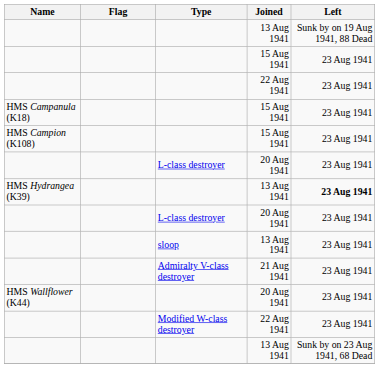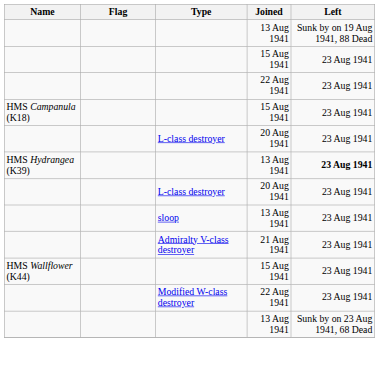 <table class="wikitable sortable">
 <tr>
 <th scope="col" width="150px">Name</th>
 <th scope="col" width="180px">Flag</th>
 <th width="200px">Type</th>
 <th width="80px">Joined</th>
 <th width="200px">Left</th>
 </tr>
 <tr>
 <td align="left"></td>
 <td align="left"></td>
 <td align="left"></td>
 <td align="right">13 Aug 1941</td>
 <td align="right">Sunk by  on 19 Aug 1941, 88 Dead</td>
 </tr>
 <tr>
 <td align="left"></td>
 <td align="left"></td>
 <td align="left"></td>
 <td align="right">15 Aug 1941</td>
 <td align="right">23 Aug 1941</td>
 </tr>
 <tr>
 <td align="left"></td>
 <td align="left"></td>
 <td align="left"></td>
 <td align="right">22 Aug 1941</td>
 <td align="right">23 Aug 1941</td>
 </tr>
 <tr>
 <td align="left">HMS <em>Campanula</em> (K18)</td>
-<td align="left"></td>
-<td align="left"></td>
-<td align="right">15 Aug 1941</td>
-<td align="right">23 Aug 1941</td>
-</tr>
-<tr>
-<td align="left">HMS <em>Campion</em> (K108)</td>
 <td align="left"></td>
 <td align="left"></td>
 <td align="right">15 Aug 1941</td>
 <td align="right">23 Aug 1941</td>
 </tr>
 <tr>
 <td align="left"></td>
 <td align="left"></td>
 <td align="left"><a href='#'>L-class destroyer</a></td>
 <td align="right">20 Aug 1941</td>
 <td align="right">23 Aug 1941</td>
 </tr>
 <tr>
 <td align="left">HMS <em>Hydrangea</em> (K39)</td>
 <td align="left"></td>
 <td align="left"></td>
 <td align="right">13 Aug 1941</td>
 <td align="right"><strong>23 Aug 1941</strong></td>
 </tr>
 <tr>
 <td align="left"></td>
 <td align="left"></td>
 <td align="left"><a href='#'>L-class destroyer</a></td>
 <td align="right">20 Aug 1941</td>
 <td align="right">23 Aug 1941</td>
 </tr>
 <tr>
 <td align="left"></td>
 <td align="left"></td>
 <td align="left"> <a href='#'>sloop</a></td>
 <td align="right">13 Aug 1941</td>
 <td align="right">23 Aug 1941</td>
 </tr>
 <tr>
 <td align="left"></td>
 <td align="left"></td>
 <td align="left"><a href='#'>Admiralty V-class</a> <a href='#'>destroyer</a></td>
 <td align="right">21 Aug 1941</td>
 <td align="right">23 Aug 1941</td>
 </tr>
 <tr>
 <td align="left">HMS <em>Wallflower</em> (K44)</td>
 <td align="left"></td>
 <td align="left"></td>
-<td align="right">20 Aug 1941</td>
+<td align="right">15 Aug 1941</td>
 <td align="right">23 Aug 1941</td>
 </tr>
 <tr>
 <td align="left"></td>
 <td align="left"></td>
 <td align="left"><a href='#'>Modified W-class</a> <a href='#'>destroyer</a></td>
 <td align="right">22 Aug 1941</td>
 <td align="right">23 Aug 1941</td>
 </tr>
 <tr>
 <td align="left"></td>
 <td align="left"></td>
 <td align="left"></td>
 <td align="right">13 Aug 1941</td>
 <td align="right">Sunk by  on 23 Aug 1941, 68 Dead</td>
 </tr>
 <tr>
 </tr>
 </table>
